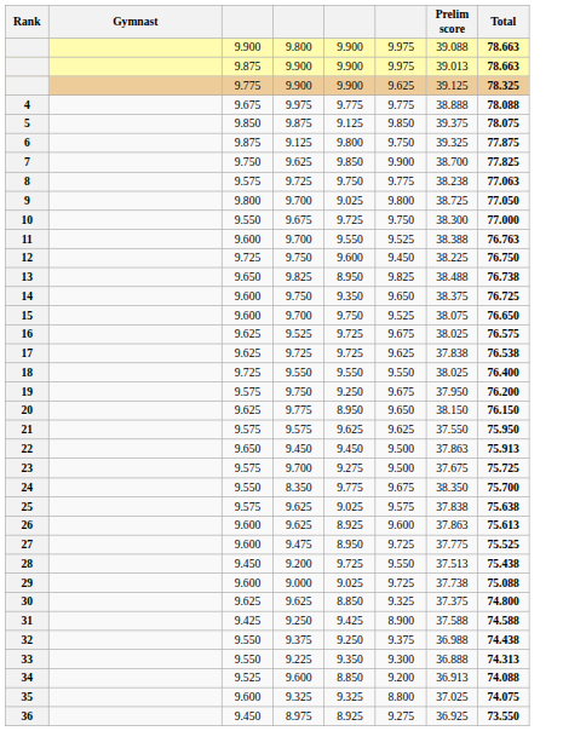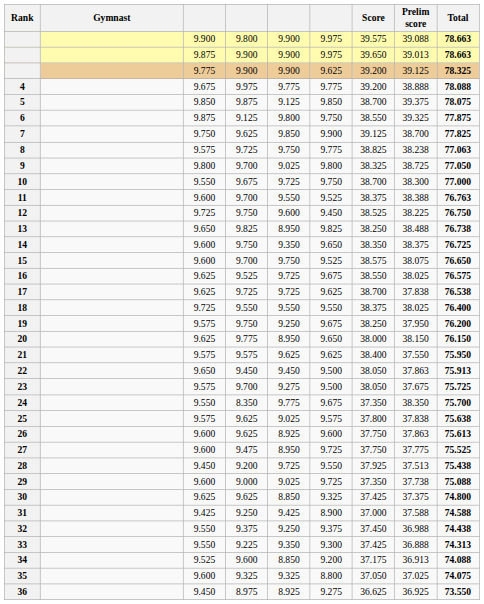 <table class="wikitable sortable" style="text-align:center; font-size:95%">
 <tr>
 <th scope="col" style="width:50px;">Rank</th>
 <th scope="col" style="width:220px;">Gymnast</th>
 <th scope="col" style="width:60px;"></th>
 <th scope="col" style="width:60px;"></th>
 <th scope="col" style="width:60px;"></th>
 <th scope="col" style="width:60px;"></th>
+<th scope="col" style="width:60px;">Score</th>
 <th scope="col" style="width:60px;">Prelim score</th>
 <th scope="col" style="width:60px;">Total</th>
 </tr>
 <tr style="background:#fffcaf;">
 <th scope="row" style="text-align:center"></th>
 <td align="left"></td>
 <td>9.900</td>
 <td>9.800</td>
 <td>9.900</td>
 <td>9.975</td>
+<td>39.575</td>
 <td>39.088</td>
 <td><strong>78.663</strong></td>
 </tr>
 <tr style="background:#fffcaf;">
 <th scope=row style="text-align:center"></th>
 <td align=left></td>
 <td>9.875</td>
 <td>9.900</td>
 <td>9.900</td>
 <td>9.975</td>
+<td>39.650</td>
 <td>39.013</td>
 <td><strong>78.663</strong></td>
 </tr>
 <tr style="background:#ec9;">
 <th scope=row style="text-align:center"></th>
 <td align=left></td>
 <td>9.775</td>
 <td>9.900</td>
 <td>9.900</td>
 <td>9.625</td>
+<td>39.200</td>
 <td>39.125</td>
 <td><strong>78.325</strong></td>
 </tr>
 <tr>
 <th scope=row style="text-align:center">4</th>
 <td align=left></td>
 <td>9.675</td>
 <td>9.975</td>
 <td>9.775</td>
 <td>9.775</td>
+<td>39.200</td>
 <td>38.888</td>
 <td><strong>78.088</strong></td>
 </tr>
 <tr>
 <th scope=row style="text-align:center">5</th>
 <td align=left></td>
 <td>9.850</td>
 <td>9.875</td>
 <td>9.125</td>
 <td>9.850</td>
+<td>38.700</td>
 <td>39.375</td>
 <td><strong>78.075</strong></td>
 </tr>
 <tr>
 <th scope=row style="text-align:center">6</th>
 <td align=left></td>
 <td>9.875</td>
 <td>9.125</td>
 <td>9.800</td>
 <td>9.750</td>
+<td>38.550</td>
 <td>39.325</td>
 <td><strong>77.875</strong></td>
 </tr>
 <tr>
 <th scope=row style="text-align:center">7</th>
 <td align=left></td>
 <td>9.750</td>
 <td>9.625</td>
 <td>9.850</td>
 <td>9.900</td>
+<td>39.125</td>
 <td>38.700</td>
 <td><strong>77.825</strong></td>
 </tr>
 <tr>
 <th scope=row style="text-align:center">8</th>
 <td align=left></td>
 <td>9.575</td>
 <td>9.725</td>
 <td>9.750</td>
 <td>9.775</td>
+<td>38.825</td>
 <td>38.238</td>
 <td><strong>77.063</strong></td>
 </tr>
 <tr>
 <th scope=row style="text-align:center">9</th>
 <td align=left></td>
 <td>9.800</td>
 <td>9.700</td>
 <td>9.025</td>
 <td>9.800</td>
+<td>38.325</td>
 <td>38.725</td>
 <td><strong>77.050</strong></td>
 </tr>
 <tr>
 <th scope=row style="text-align:center">10</th>
 <td align=left></td>
 <td>9.550</td>
 <td>9.675</td>
 <td>9.725</td>
 <td>9.750</td>
+<td>38.700</td>
 <td>38.300</td>
 <td><strong>77.000</strong></td>
 </tr>
 <tr>
 <th scope=row style="text-align:center">11</th>
 <td align=left></td>
 <td>9.600</td>
 <td>9.700</td>
 <td>9.550</td>
 <td>9.525</td>
+<td>38.375</td>
 <td>38.388</td>
 <td><strong>76.763</strong></td>
 </tr>
 <tr>
 <th scope=row style="text-align:center">12</th>
 <td align=left></td>
 <td>9.725</td>
 <td>9.750</td>
 <td>9.600</td>
 <td>9.450</td>
+<td>38.525</td>
 <td>38.225</td>
 <td><strong>76.750</strong></td>
 </tr>
 <tr>
 <th scope=row style="text-align:center">13</th>
 <td align=left></td>
 <td>9.650</td>
 <td>9.825</td>
 <td>8.950</td>
 <td>9.825</td>
+<td>38.250</td>
 <td>38.488</td>
 <td><strong>76.738</strong></td>
 </tr>
 <tr>
 <th scope=row style="text-align:center">14</th>
 <td align=left></td>
 <td>9.600</td>
 <td>9.750</td>
 <td>9.350</td>
 <td>9.650</td>
+<td>38.350</td>
 <td>38.375</td>
 <td><strong>76.725</strong></td>
 </tr>
 <tr>
 <th scope=row style="text-align:center">15</th>
 <td align=left></td>
 <td>9.600</td>
 <td>9.700</td>
 <td>9.750</td>
 <td>9.525</td>
+<td>38.575</td>
 <td>38.075</td>
 <td><strong>76.650</strong></td>
 </tr>
 <tr>
 <th scope=row style="text-align:center">16</th>
 <td align=left></td>
 <td>9.625</td>
 <td>9.525</td>
 <td>9.725</td>
 <td>9.675</td>
+<td>38.550</td>
 <td>38.025</td>
 <td><strong>76.575</strong></td>
 </tr>
 <tr>
 <th scope=row style="text-align:center">17</th>
 <td align=left></td>
 <td>9.625</td>
 <td>9.725</td>
 <td>9.725</td>
 <td>9.625</td>
+<td>38.700</td>
 <td>37.838</td>
 <td><strong>76.538</strong></td>
 </tr>
 <tr>
 <th scope=row style="text-align:center">18</th>
 <td align=left></td>
 <td>9.725</td>
 <td>9.550</td>
 <td>9.550</td>
 <td>9.550</td>
+<td>38.375</td>
 <td>38.025</td>
 <td><strong>76.400</strong></td>
 </tr>
 <tr>
 <th scope=row style="text-align:center">19</th>
 <td align=left></td>
 <td>9.575</td>
 <td>9.750</td>
 <td>9.250</td>
 <td>9.675</td>
+<td>38.250</td>
 <td>37.950</td>
 <td><strong>76.200</strong></td>
 </tr>
 <tr>
 <th scope=row style="text-align:center">20</th>
 <td align=left></td>
 <td>9.625</td>
 <td>9.775</td>
 <td>8.950</td>
 <td>9.650</td>
+<td>38.000</td>
 <td>38.150</td>
 <td><strong>76.150</strong></td>
 </tr>
 <tr>
 <th scope=row style="text-align:center">21</th>
 <td align=left></td>
 <td>9.575</td>
 <td>9.575</td>
 <td>9.625</td>
 <td>9.625</td>
+<td>38.400</td>
 <td>37.550</td>
 <td><strong>75.950</strong></td>
 </tr>
 <tr>
 <th scope=row style="text-align:center">22</th>
 <td align=left></td>
 <td>9.650</td>
 <td>9.450</td>
 <td>9.450</td>
 <td>9.500</td>
+<td>38.050</td>
 <td>37.863</td>
 <td><strong>75.913</strong></td>
 </tr>
 <tr>
 <th scope=row style="text-align:center">23</th>
 <td align=left></td>
 <td>9.575</td>
 <td>9.700</td>
 <td>9.275</td>
 <td>9.500</td>
+<td>38.050</td>
 <td>37.675</td>
 <td><strong>75.725</strong></td>
 </tr>
 <tr>
 <th scope=row style="text-align:center">24</th>
 <td align=left></td>
 <td>9.550</td>
 <td>8.350</td>
 <td>9.775</td>
 <td>9.675</td>
+<td>37.350</td>
 <td>38.350</td>
 <td><strong>75.700</strong></td>
 </tr>
 <tr>
 <th scope=row style="text-align:center">25</th>
 <td align=left></td>
 <td>9.575</td>
 <td>9.625</td>
 <td>9.025</td>
 <td>9.575</td>
+<td>37.800</td>
 <td>37.838</td>
 <td><strong>75.638</strong></td>
 </tr>
 <tr>
 <th scope=row style="text-align:center">26</th>
 <td align=left></td>
 <td>9.600</td>
 <td>9.625</td>
 <td>8.925</td>
 <td>9.600</td>
+<td>37.750</td>
 <td>37.863</td>
 <td><strong>75.613</strong></td>
 </tr>
 <tr>
 <th scope=row style="text-align:center">27</th>
 <td align=left></td>
 <td>9.600</td>
 <td>9.475</td>
 <td>8.950</td>
 <td>9.725</td>
+<td>37.750</td>
 <td>37.775</td>
 <td><strong>75.525</strong></td>
 </tr>
 <tr>
 <th scope=row style="text-align:center">28</th>
 <td align=left></td>
 <td>9.450</td>
 <td>9.200</td>
 <td>9.725</td>
 <td>9.550</td>
+<td>37.925</td>
 <td>37.513</td>
 <td><strong>75.438</strong></td>
 </tr>
 <tr>
 <th scope=row style="text-align:center">29</th>
 <td align=left></td>
 <td>9.600</td>
 <td>9.000</td>
 <td>9.025</td>
 <td>9.725</td>
+<td>37.350</td>
 <td>37.738</td>
 <td><strong>75.088</strong></td>
 </tr>
 <tr>
 <th scope=row style="text-align:center">30</th>
 <td align=left></td>
 <td>9.625</td>
 <td>9.625</td>
 <td>8.850</td>
 <td>9.325</td>
+<td>37.425</td>
 <td>37.375</td>
 <td><strong>74.800</strong></td>
 </tr>
 <tr>
 <th scope=row style="text-align:center">31</th>
 <td align=left></td>
 <td>9.425</td>
 <td>9.250</td>
 <td>9.425</td>
 <td>8.900</td>
+<td>37.000</td>
 <td>37.588</td>
 <td><strong>74.588</strong></td>
 </tr>
 <tr>
 <th scope=row style="text-align:center">32</th>
 <td align=left></td>
 <td>9.550</td>
 <td>9.375</td>
 <td>9.250</td>
 <td>9.375</td>
+<td>37.450</td>
 <td>36.988</td>
 <td><strong>74.438</strong></td>
 </tr>
 <tr>
 <th scope=row style="text-align:center">33</th>
 <td align=left></td>
 <td>9.550</td>
 <td>9.225</td>
 <td>9.350</td>
 <td>9.300</td>
+<td>37.425</td>
 <td>36.888</td>
 <td><strong>74.313</strong></td>
 </tr>
 <tr>
 <th scope=row style="text-align:center">34</th>
 <td align=left></td>
 <td>9.525</td>
 <td>9.600</td>
 <td>8.850</td>
 <td>9.200</td>
+<td>37.175</td>
 <td>36.913</td>
 <td><strong>74.088</strong></td>
 </tr>
 <tr>
 <th scope=row style="text-align:center">35</th>
 <td align=left></td>
 <td>9.600</td>
 <td>9.325</td>
 <td>9.325</td>
 <td>8.800</td>
+<td>37.050</td>
 <td>37.025</td>
 <td><strong>74.075</strong></td>
 </tr>
 <tr>
 <th scope=row style="text-align:center">36</th>
 <td align=left></td>
 <td>9.450</td>
 <td>8.975</td>
 <td>8.925</td>
 <td>9.275</td>
+<td>36.625</td>
 <td>36.925</td>
 <td><strong>73.550</strong></td>
 </tr>
 </table>
